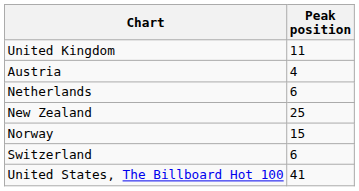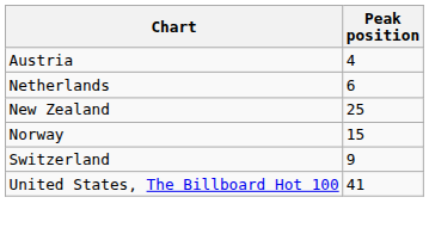 <table class="wikitable sortable plainrowheaders">
 <tr>
 <th>Chart</th>
 <th>Peak<br>position</th>
-</tr>
-<tr>
-<td>United Kingdom</td>
-<td>11</td>
 </tr>
 <tr>
 <td>Austria</td>
 <td>4</td>
 </tr>
 <tr>
 <td>Netherlands</td>
 <td>6</td>
 </tr>
 <tr>
 <td>New Zealand</td>
 <td>25</td>
 </tr>
 <tr>
 <td>Norway</td>
 <td>15</td>
 </tr>
 <tr>
 <td>Switzerland</td>
-<td>6</td>
+<td>9</td>
 </tr>
 <tr>
 <td>United States, <a href='#'>The Billboard Hot 100</a></td>
 <td>41</td>
 </tr>
 </table>
